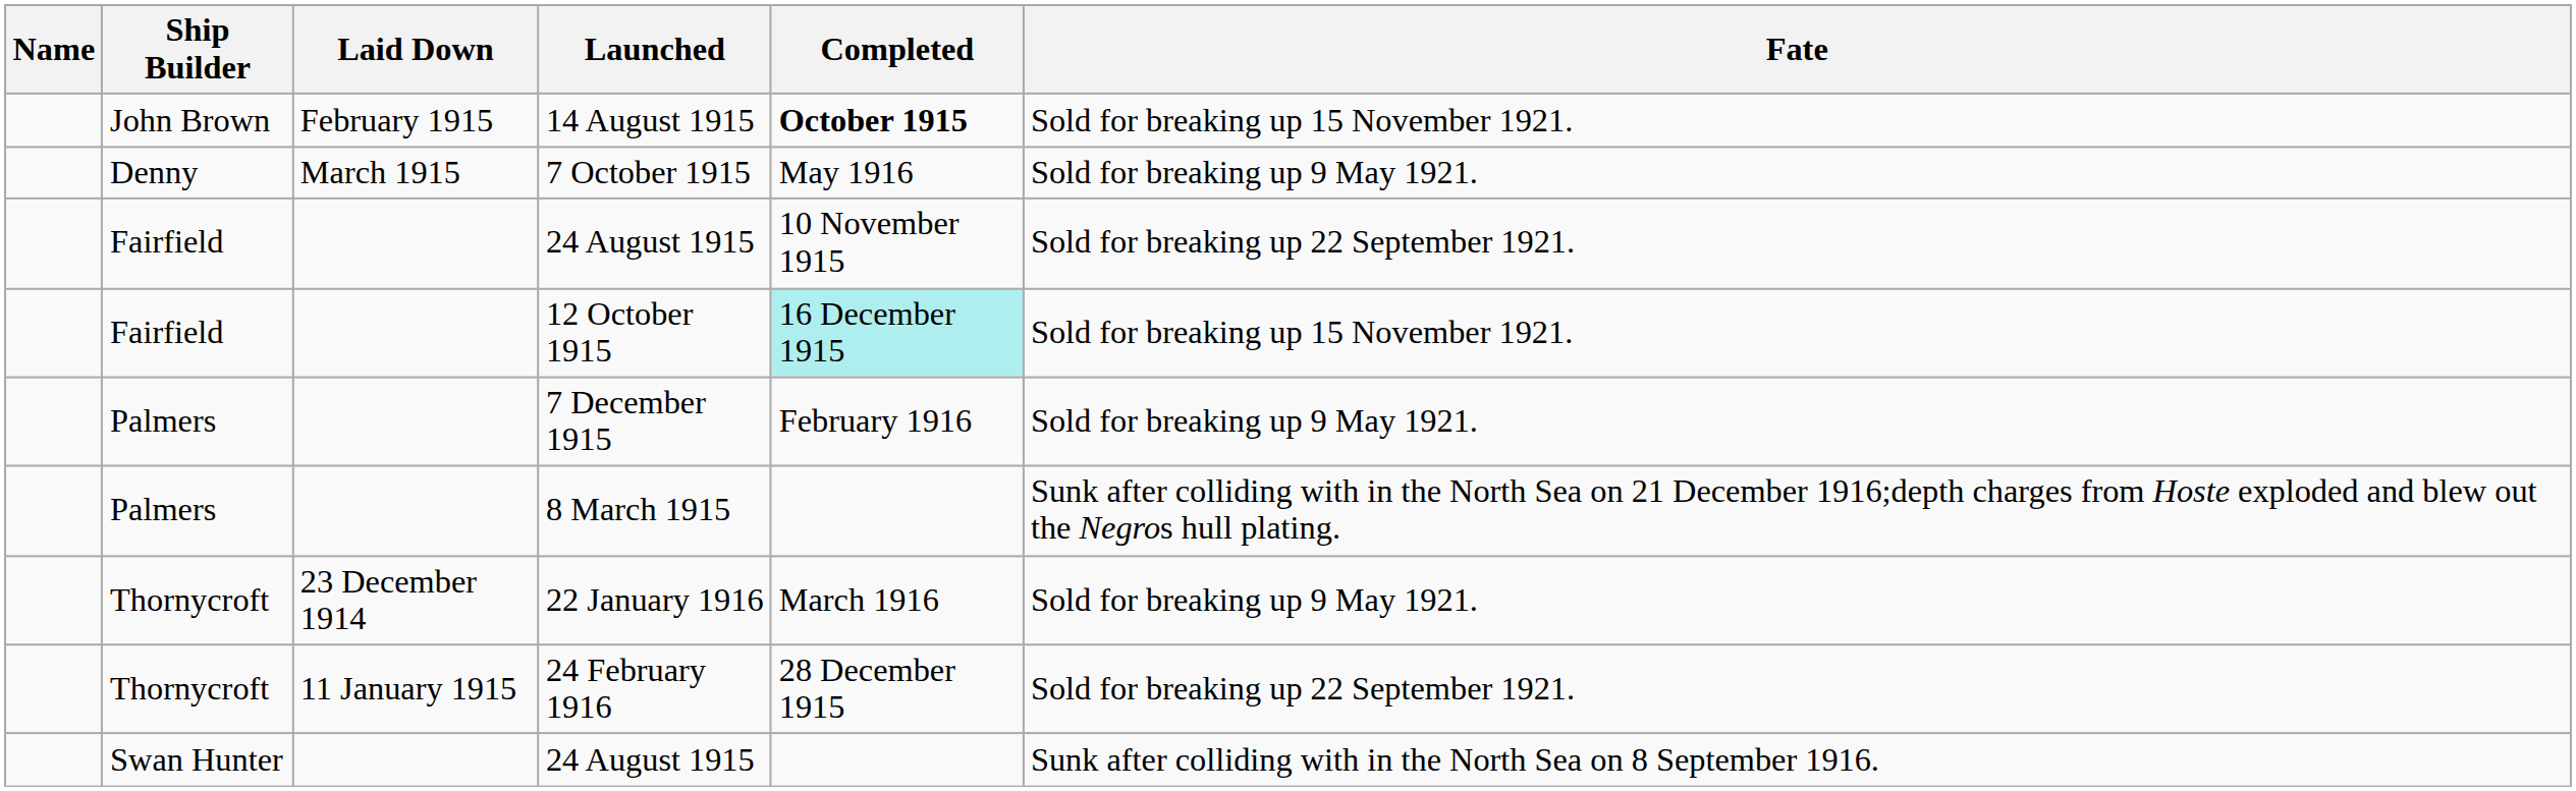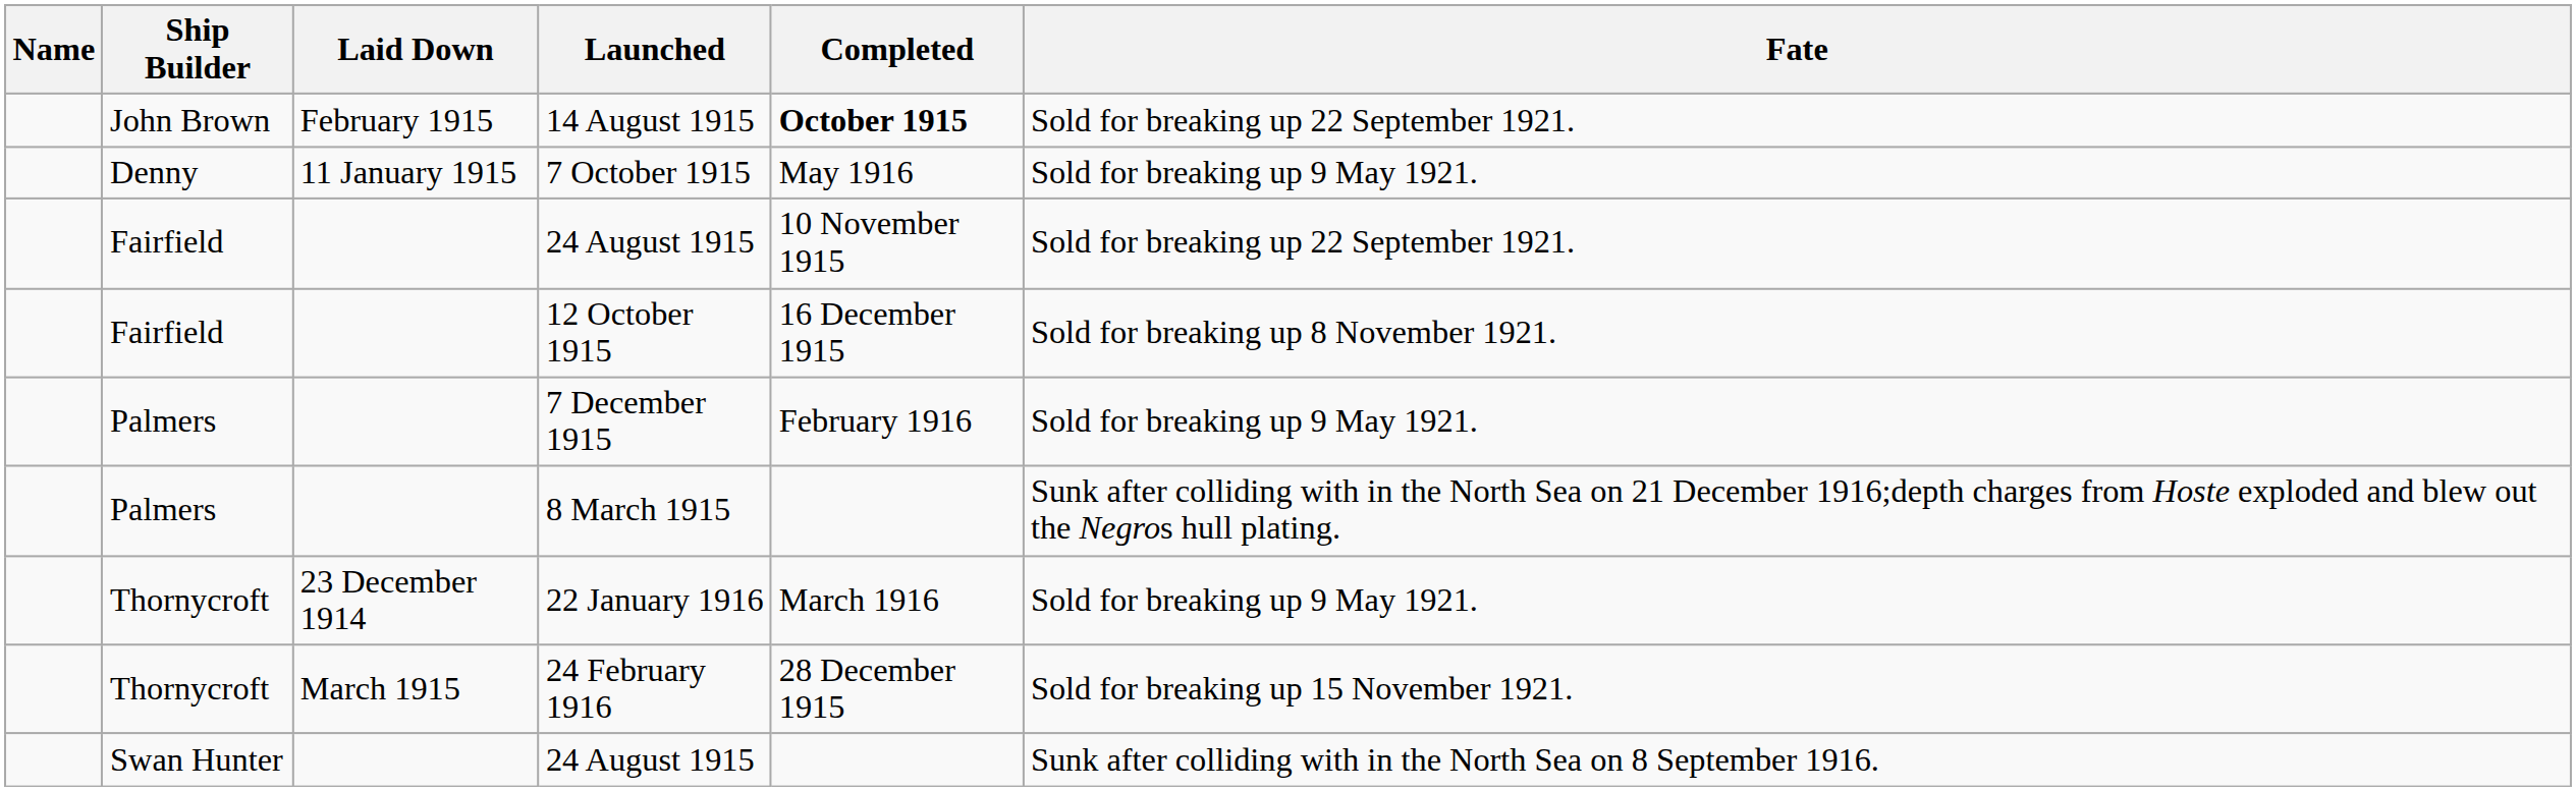 <table class="wikitable">
 <tr>
 <th>Name</th>
 <th>Ship Builder</th>
 <th>Laid Down</th>
 <th>Launched</th>
 <th>Completed</th>
 <th>Fate</th>
 </tr>
 <tr>
 <td></td>
 <td>John Brown</td>
 <td>February 1915</td>
 <td>14 August 1915</td>
 <td><strong>October 1915</strong></td>
-<td>Sold for breaking up 15 November 1921.</td>
+<td>Sold for breaking up 22 September 1921.</td>
 </tr>
 <tr>
 <td></td>
 <td>Denny</td>
-<td>March 1915</td>
+<td>11 January 1915</td>
 <td>7 October 1915</td>
 <td>May 1916</td>
 <td>Sold for breaking up 9 May 1921.</td>
 </tr>
 <tr>
 <td></td>
 <td>Fairfield</td>
 <td></td>
 <td>24 August 1915</td>
 <td>10 November 1915</td>
 <td>Sold for breaking up 22 September 1921.</td>
 </tr>
 <tr>
 <td></td>
 <td>Fairfield</td>
 <td></td>
 <td>12 October 1915</td>
-<td style="background: paleturquoise;">16 December 1915</td>
-<td>Sold for breaking up 15 November 1921.</td>
+<td>16 December 1915</td>
+<td>Sold for breaking up 8 November 1921.</td>
 </tr>
 <tr>
 <td></td>
 <td>Palmers</td>
 <td></td>
 <td>7 December 1915</td>
 <td>February 1916</td>
 <td>Sold for breaking up 9 May 1921.</td>
 </tr>
 <tr>
 <td></td>
 <td>Palmers</td>
 <td></td>
 <td>8 March 1915</td>
 <td></td>
 <td>Sunk after colliding with  in the North Sea on 21 December 1916;depth charges from <em>Hoste</em> exploded and blew out the <em>Negro</em>s hull plating.</td>
 </tr>
 <tr>
 <td></td>
 <td>Thornycroft</td>
 <td>23 December 1914</td>
 <td>22 January 1916</td>
 <td>March 1916</td>
 <td>Sold for breaking up 9 May 1921.</td>
 </tr>
 <tr>
 <td></td>
 <td>Thornycroft</td>
-<td>11 January 1915</td>
+<td>March 1915</td>
 <td>24 February 1916</td>
 <td>28 December 1915</td>
-<td>Sold for breaking up 22 September 1921.</td>
+<td>Sold for breaking up 15 November 1921.</td>
 </tr>
 <tr>
 <td></td>
 <td>Swan Hunter</td>
 <td></td>
 <td>24 August 1915</td>
 <td></td>
 <td>Sunk after colliding with  in the North Sea on 8 September 1916.</td>
 </tr>
 </table>
